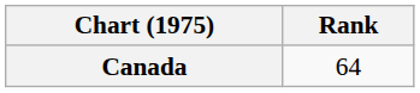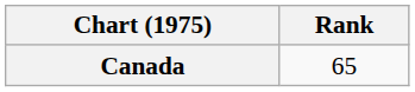 <table class="wikitable plainrowheaders" style="width:16em;">
 <tr>
 <th scope="col">Chart (1975)</th>
 <th scope="col">Rank</th>
 </tr>
 <tr>
 <th scope="row">Canada</th>
-<td style="text-align:center;">64</td>
+<td style="text-align:center;">65</td>
 </tr>
 </table>
